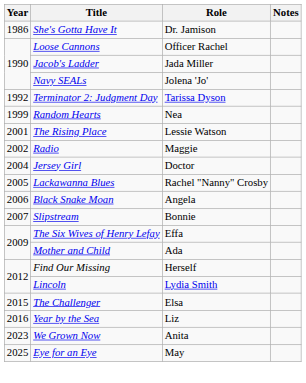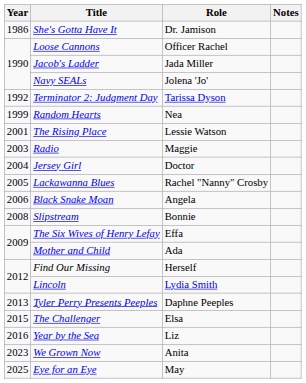 <table class="wikitable sortable">
 <tr>
 <th>Year</th>
 <th>Title</th>
 <th>Role</th>
 <th class="unsortable">Notes</th>
 </tr>
 <tr>
 <td>1986</td>
 <td><em><a href='#'>She's Gotta Have It</a></em></td>
 <td>Dr. Jamison</td>
 <td></td>
 </tr>
 <tr>
 <td rowspan=3>1990</td>
 <td><em><a href='#'>Loose Cannons</a></em></td>
 <td>Officer Rachel</td>
 <td></td>
 </tr>
 <tr>
 <td><em><a href='#'>Jacob's Ladder</a></em></td>
 <td>Jada Miller</td>
 <td></td>
 </tr>
 <tr>
 <td><em><a href='#'>Navy SEALs</a></em></td>
 <td>Jolena 'Jo'</td>
 <td></td>
 </tr>
 <tr>
 <td>1992</td>
 <td><em><a href='#'>Terminator 2: Judgment Day</a></em></td>
 <td><a href='#'>Tarissa Dyson</a></td>
 <td></td>
 </tr>
 <tr>
 <td>1999</td>
 <td><em><a href='#'>Random Hearts</a></em></td>
 <td>Nea</td>
 <td></td>
 </tr>
 <tr>
 <td>2001</td>
 <td><em><a href='#'>The Rising Place</a></em></td>
 <td>Lessie Watson</td>
 <td></td>
 </tr>
 <tr>
-<td>2002</td>
+<td>2003</td>
 <td><em><a href='#'>Radio</a></em></td>
 <td>Maggie</td>
 <td></td>
 </tr>
 <tr>
 <td>2004</td>
 <td><em><a href='#'>Jersey Girl</a></em></td>
 <td>Doctor</td>
 <td></td>
 </tr>
 <tr>
 <td>2005</td>
 <td><em><a href='#'>Lackawanna Blues</a></em></td>
 <td>Rachel "Nanny" Crosby</td>
 <td></td>
 </tr>
 <tr>
 <td>2006</td>
 <td><em><a href='#'>Black Snake Moan</a></em></td>
 <td>Angela</td>
 <td></td>
 </tr>
 <tr>
-<td>2007</td>
+<td>2008</td>
 <td><em><a href='#'>Slipstream</a></em></td>
 <td>Bonnie</td>
 <td></td>
 </tr>
 <tr>
 <td rowspan=2>2009</td>
 <td><em><a href='#'>The Six Wives of Henry Lefay</a></em></td>
 <td>Effa</td>
 <td></td>
 </tr>
 <tr>
 <td><em><a href='#'>Mother and Child</a></em></td>
 <td>Ada</td>
 <td></td>
 </tr>
 <tr>
 <td rowspan=2>2012</td>
 <td><em>Find Our Missing</em></td>
 <td>Herself</td>
 <td></td>
 </tr>
 <tr>
 <td><em><a href='#'>Lincoln</a></em></td>
 <td><a href='#'>Lydia Smith</a></td>
 <td></td>
 </tr>
 <tr>
+<td>2013</td>
+<td><em><a href='#'>Tyler Perry Presents Peeples</a></em></td>
+<td>Daphne Peeples</td>
+<td></td>
+</tr>
+<tr>
 <td>2015</td>
 <td><em><a href='#'>The Challenger</a></em></td>
 <td>Elsa</td>
 <td></td>
 </tr>
 <tr>
 <td>2016</td>
 <td><em><a href='#'>Year by the Sea</a></em></td>
 <td>Liz</td>
 <td></td>
 </tr>
 <tr>
 <td>2023</td>
 <td><em><a href='#'>We Grown Now</a></em></td>
 <td>Anita</td>
 <td></td>
 </tr>
 <tr>
 <td>2025</td>
 <td><em><a href='#'>Eye for an Eye</a></em></td>
 <td>May</td>
 <td></td>
 </tr>
 </table>
